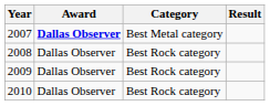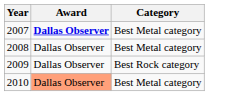 <table class="wikitable">
 <tr>
 <th>Year</th>
 <th>Award</th>
 <th>Category</th>
-<th>Result</th>
 </tr>
 <tr>
 <td rowspan=1>2007</td>
 <td rowspan=1><strong><a href='#'>Dallas Observer</a></strong></td>
 <td>Best Metal category</td>
-<td></td>
 </tr>
 <tr>
 <td rowspan=1>2008</td>
 <td rowspan=1>Dallas Observer</td>
-<td>Best Rock category</td>
-<td></td>
+<td>Best Metal category</td>
 </tr>
 <tr>
 <td rowspan=1>2009</td>
 <td rowspan=1>Dallas Observer</td>
 <td>Best Rock category</td>
-<td></td>
 </tr>
 <tr>
 <td rowspan=1>2010</td>
-<td rowspan=1>Dallas Observer</td>
-<td>Best Rock category</td>
-<td></td>
+<td rowspan=1 style="background: lightsalmon;">Dallas Observer</td>
+<td>Best Metal category</td>
 </tr>
 </table>
